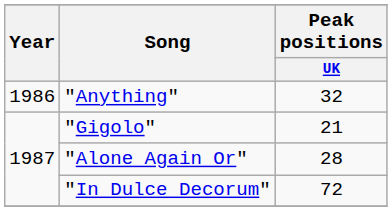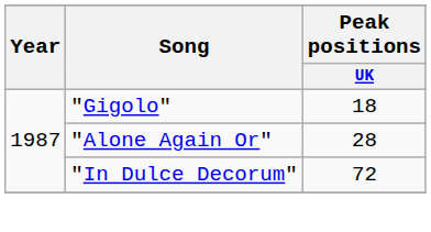 <table class="wikitable">
 <tr>
 </tr>
 <tr>
 <th rowspan="2">Year</th>
 <th rowspan="2">Song</th>
 <th colspan="1">Peak positions</th>
 </tr>
 <tr>
 <th style="width:4em;font-size:75%"><a href='#'>UK</a><br></th>
 </tr>
 <tr>
-<td>1986</td>
-<td>"<a href='#'>Anything</a>"</td>
-<td align="center">32</td>
-</tr>
-<tr>
 <td rowspan="3">1987</td>
 <td>"<a href='#'>Gigolo</a>"</td>
-<td align="center">21</td>
+<td align="center">18</td>
 </tr>
 <tr>
 <td>"<a href='#'>Alone Again Or</a>"</td>
 <td align="center">28</td>
 </tr>
 <tr>
 <td>"<a href='#'>In Dulce Decorum</a>"</td>
 <td align="center">72</td>
 </tr>
 <tr>
 </tr>
 </table>
